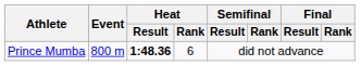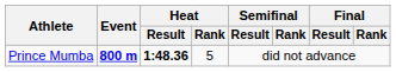 <table class=wikitable style="font-size:90%">
 <tr>
 <th rowspan="2">Athlete</th>
 <th rowspan="2">Event</th>
 <th colspan="2">Heat</th>
 <th colspan="2">Semifinal</th>
 <th colspan="2">Final</th>
 </tr>
 <tr style="font-size:95%">
 <th>Result</th>
 <th>Rank</th>
 <th>Result</th>
 <th>Rank</th>
 <th>Result</th>
 <th>Rank</th>
 </tr>
 <tr align=center>
 <td align=left><a href='#'>Prince Mumba</a></td>
-<td align=left><a href='#'>800 m</a></td>
+<td align=left><strong><a href='#'>800 m</a></strong></td>
 <td><strong>1:48.36</strong></td>
-<td>6</td>
+<td>5</td>
 <td colspan=4>did not advance</td>
 </tr>
 </table>
